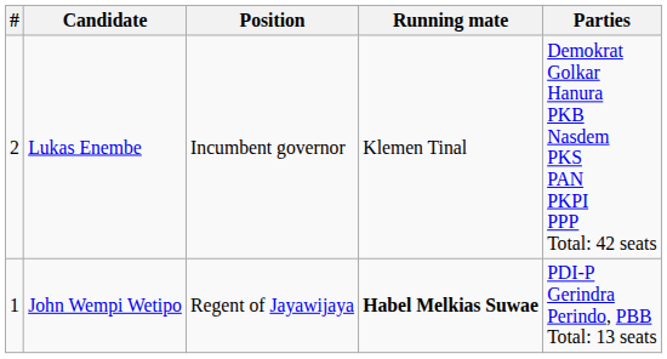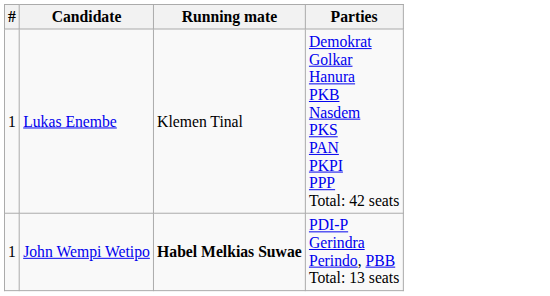 <table class="wikitable">
 <tr>
 <th>#</th>
 <th>Candidate</th>
-<th>Position</th>
 <th>Running mate</th>
 <th>Parties</th>
 </tr>
 <tr>
-<td>2</td>
+<td>1</td>
 <td><a href='#'>Lukas Enembe</a></td>
-<td>Incumbent governor</td>
 <td>Klemen Tinal</td>
 <td><a href='#'>Demokrat</a><br><a href='#'>Golkar</a><br><a href='#'>Hanura</a><br><a href='#'>PKB</a><br><a href='#'>Nasdem</a><br><a href='#'>PKS</a><br><a href='#'>PAN</a><br><a href='#'>PKPI</a><br><a href='#'>PPP</a><br>Total: 42 seats</td>
 </tr>
 <tr>
 <td>1</td>
 <td><a href='#'>John Wempi Wetipo</a></td>
-<td>Regent of <a href='#'>Jayawijaya</a></td>
 <td><strong>Habel Melkias Suwae</strong></td>
 <td><a href='#'>PDI-P</a><br><a href='#'>Gerindra</a><br><a href='#'>Perindo</a>, <a href='#'>PBB</a><br>Total: 13 seats</td>
 </tr>
 </table>
